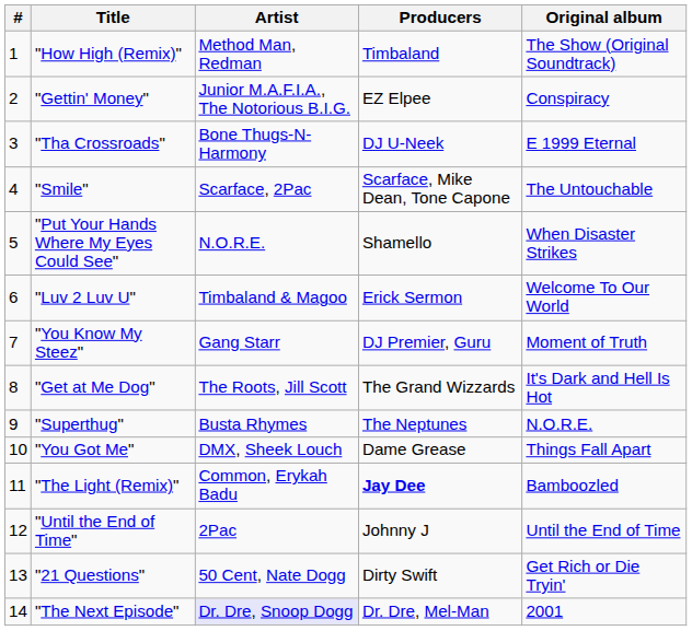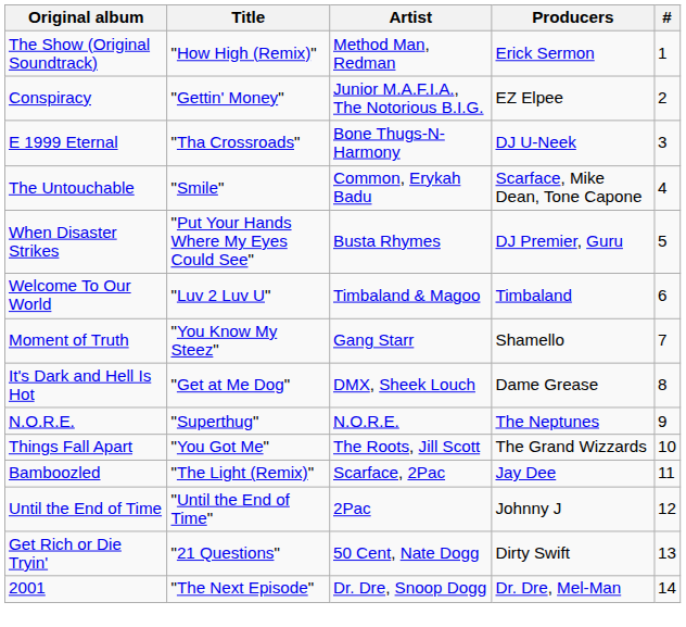 <table class="wikitable">
 <tr>
-<th align="center">#</th>
+<th align="center" width="150">Original album</th>
 <th align="center" width="150">Title</th>
 <th align="center" width="150">Artist</th>
 <th align="center" width="150">Producers</th>
-<th align="center" width="150">Original album</th>
+<th align="center">#</th>
 </tr>
 <tr>
-<td>1</td>
+<td><a href='#'>The Show (Original Soundtrack)</a></td>
 <td>"<a href='#'>How High (Remix)</a>"</td>
 <td><a href='#'>Method Man</a>, <a href='#'>Redman</a></td>
-<td><a href='#'>Timbaland</a></td>
-<td><a href='#'>The Show (Original Soundtrack)</a></td>
+<td><a href='#'>Erick Sermon</a></td>
+<td>1</td>
 </tr>
 <tr>
-<td>2</td>
+<td><a href='#'>Conspiracy</a></td>
 <td>"<a href='#'>Gettin' Money</a>"</td>
 <td><a href='#'>Junior M.A.F.I.A.</a>, <a href='#'>The Notorious B.I.G.</a></td>
 <td>EZ Elpee</td>
-<td><a href='#'>Conspiracy</a></td>
+<td>2</td>
 </tr>
 <tr>
-<td>3</td>
+<td><a href='#'>E 1999 Eternal</a></td>
 <td>"<a href='#'>Tha Crossroads</a>"</td>
 <td><a href='#'>Bone Thugs-N-Harmony</a></td>
 <td><a href='#'>DJ U-Neek</a></td>
-<td><a href='#'>E 1999 Eternal</a></td>
+<td>3</td>
 </tr>
 <tr>
+<td><a href='#'>The Untouchable</a></td>
+<td>"<a href='#'>Smile</a>"</td>
+<td><a href='#'>Common</a>, <a href='#'>Erykah Badu</a></td>
+<td><a href='#'>Scarface</a>, Mike Dean, Tone Capone</td>
 <td>4</td>
-<td>"<a href='#'>Smile</a>"</td>
-<td><a href='#'>Scarface</a>, <a href='#'>2Pac</a></td>
-<td><a href='#'>Scarface</a>, Mike Dean, Tone Capone</td>
-<td><a href='#'>The Untouchable</a></td>
 </tr>
 <tr>
+<td><a href='#'>When Disaster Strikes</a></td>
+<td>"<a href='#'>Put Your Hands Where My Eyes Could See</a>"</td>
+<td><a href='#'>Busta Rhymes</a></td>
+<td><a href='#'>DJ Premier</a>, <a href='#'>Guru</a></td>
 <td>5</td>
-<td>"<a href='#'>Put Your Hands Where My Eyes Could See</a>"</td>
-<td><a href='#'>N.O.R.E.</a></td>
-<td>Shamello</td>
-<td><a href='#'>When Disaster Strikes</a></td>
 </tr>
 <tr>
-<td>6</td>
+<td><a href='#'>Welcome To Our World</a></td>
 <td>"<a href='#'>Luv 2 Luv U</a>"</td>
 <td><a href='#'>Timbaland & Magoo</a></td>
-<td><a href='#'>Erick Sermon</a></td>
-<td><a href='#'>Welcome To Our World</a></td>
+<td><a href='#'>Timbaland</a></td>
+<td>6</td>
 </tr>
 <tr>
-<td>7</td>
+<td><a href='#'>Moment of Truth</a></td>
 <td>"<a href='#'>You Know My Steez</a>"</td>
 <td><a href='#'>Gang Starr</a></td>
-<td><a href='#'>DJ Premier</a>, <a href='#'>Guru</a></td>
-<td><a href='#'>Moment of Truth</a></td>
+<td>Shamello</td>
+<td>7</td>
 </tr>
 <tr>
+<td><a href='#'>It's Dark and Hell Is Hot</a></td>
+<td>"<a href='#'>Get at Me Dog</a>"</td>
+<td><a href='#'>DMX</a>, <a href='#'>Sheek Louch</a></td>
+<td>Dame Grease</td>
 <td>8</td>
-<td>"<a href='#'>Get at Me Dog</a>"</td>
+</tr>
+<tr>
+<td><a href='#'>N.O.R.E.</a></td>
+<td>"<a href='#'>Superthug</a>"</td>
+<td><a href='#'>N.O.R.E.</a></td>
+<td><a href='#'>The Neptunes</a></td>
+<td>9</td>
+</tr>
+<tr>
+<td><a href='#'>Things Fall Apart</a></td>
+<td>"<a href='#'>You Got Me</a>"</td>
 <td><a href='#'>The Roots</a>, <a href='#'>Jill Scott</a></td>
 <td>The Grand Wizzards</td>
-<td><a href='#'>It's Dark and Hell Is Hot</a></td>
+<td>10</td>
 </tr>
 <tr>
-<td>9</td>
-<td>"<a href='#'>Superthug</a>"</td>
-<td><a href='#'>Busta Rhymes</a></td>
-<td><a href='#'>The Neptunes</a></td>
-<td><a href='#'>N.O.R.E.</a></td>
+<td><a href='#'>Bamboozled</a></td>
+<td>"<a href='#'>The Light (Remix)</a>"</td>
+<td><a href='#'>Scarface</a>, <a href='#'>2Pac</a></td>
+<td><a href='#'>Jay Dee</a></td>
+<td>11</td>
 </tr>
 <tr>
-<td>10</td>
-<td>"<a href='#'>You Got Me</a>"</td>
-<td><a href='#'>DMX</a>, <a href='#'>Sheek Louch</a></td>
-<td>Dame Grease</td>
-<td><a href='#'>Things Fall Apart</a></td>
-</tr>
-<tr>
-<td>11</td>
-<td>"<a href='#'>The Light (Remix)</a>"</td>
-<td><a href='#'>Common</a>, <a href='#'>Erykah Badu</a></td>
-<td><strong><a href='#'>Jay Dee</a></strong></td>
-<td><a href='#'>Bamboozled</a></td>
-</tr>
-<tr>
-<td>12</td>
+<td><a href='#'>Until the End of Time</a></td>
 <td>"<a href='#'>Until the End of Time</a>"</td>
 <td><a href='#'>2Pac</a></td>
 <td>Johnny J</td>
-<td><a href='#'>Until the End of Time</a></td>
+<td>12</td>
 </tr>
 <tr>
-<td>13</td>
+<td><a href='#'>Get Rich or Die Tryin'</a></td>
 <td>"<a href='#'>21 Questions</a>"</td>
 <td><a href='#'>50 Cent</a>, <a href='#'>Nate Dogg</a></td>
 <td>Dirty Swift</td>
-<td><a href='#'>Get Rich or Die Tryin'</a></td>
+<td>13</td>
 </tr>
 <tr>
+<td><a href='#'>2001</a></td>
+<td>"<a href='#'>The Next Episode</a>"</td>
+<td><a href='#'>Dr. Dre</a>, <a href='#'>Snoop Dogg</a></td>
+<td><a href='#'>Dr. Dre</a>, <a href='#'>Mel-Man</a></td>
 <td>14</td>
-<td>"<a href='#'>The Next Episode</a>"</td>
-<td style="background: lavender;"><a href='#'>Dr. Dre</a>, <a href='#'>Snoop Dogg</a></td>
-<td><a href='#'>Dr. Dre</a>, <a href='#'>Mel-Man</a></td>
-<td><a href='#'>2001</a></td>
 </tr>
 </table>
